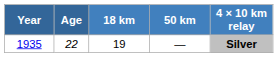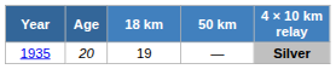 <table class="wikitable" style="font-size:95%; text-align:center; border:grey solid 1px; border-collapse:collapse; background:#ffffff;">
 <tr>
 <th style="background-color:#369; color:white; width:60px;"> Year </th>
 <th style="background-color:#369; color:white; width:40px;"> Age </th>
 <th style="background-color:#4180be; color:white; width:75px;"> 18 km </th>
 <th style="background-color:#4180be; color:white; width:75px;"> 50 km </th>
 <th style="background-color:#4180be; color:white; width:75px;"> 4 × 10 km <br> relay </th>
 </tr>
 <tr>
 <td><a href='#'>1935</a></td>
-<td><em>22</em></td>
+<td><em>20</em></td>
 <td>19</td>
 <td>—</td>
 <td style="background:silver;"><strong>Silver</strong></td>
 </tr>
 </table>
